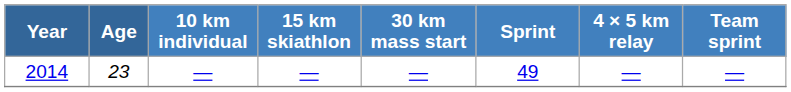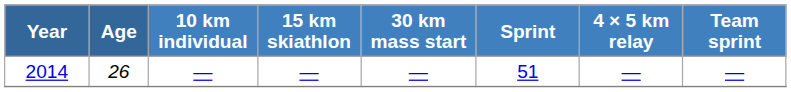 <table class="wikitable" style="font-size:95%; text-align:center; border:grey solid 1px; border-collapse:collapse; background:#ffffff;">
 <tr>
 <th style="background-color:#369; color:white; width:60px;"> Year </th>
 <th style="background-color:#369; color:white; width:40px;"> Age </th>
 <th style="background-color:#4180be; color:white; width:75px;"> 10 km <br> individual </th>
 <th style="background-color:#4180be; color:white; width:75px;"> 15 km <br> skiathlon </th>
 <th style="background-color:#4180be; color:white; width:75px;"> 30 km <br> mass start </th>
 <th style="background-color:#4180be; color:white; width:75px;"> Sprint </th>
 <th style="background-color:#4180be; color:white; width:75px;"> 4 × 5 km <br> relay </th>
 <th style="background-color:#4180be; color:white; width:75px;"> Team <br> sprint </th>
 </tr>
 <tr>
 <td><a href='#'>2014</a></td>
-<td><em>23</em></td>
+<td><em>26</em></td>
 <td><a href='#'>—</a></td>
 <td><a href='#'>—</a></td>
 <td><a href='#'>—</a></td>
-<td><a href='#'>49</a></td>
+<td><a href='#'>51</a></td>
 <td><a href='#'>—</a></td>
 <td><a href='#'>—</a></td>
 </tr>
 <tr>
 </tr>
 </table>
